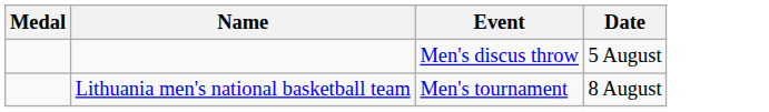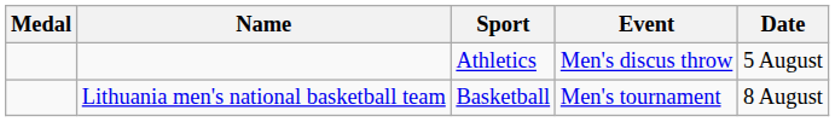 <table class="wikitable sortable" style="font-size:90%">
 <tr>
 <th>Medal</th>
 <th>Name</th>
+<th>Sport</th>
 <th>Event</th>
 <th>Date</th>
 </tr>
 <tr>
 <td></td>
 <td></td>
+<td><a href='#'>Athletics</a></td>
 <td><a href='#'>Men's discus throw</a></td>
 <td>5 August</td>
 </tr>
 <tr>
 <td></td>
 <td><a href='#'>Lithuania men's national basketball team</a><br></td>
+<td><a href='#'>Basketball</a></td>
 <td><a href='#'>Men's tournament</a></td>
 <td>8 August</td>
 </tr>
 </table>
